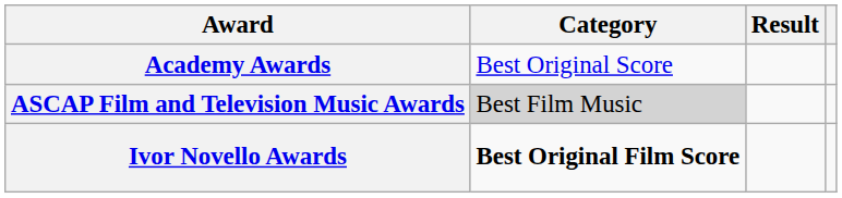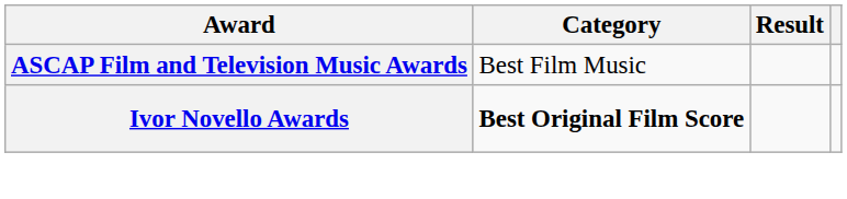 <table class="wikitable plainrowheaders sortable">
 <tr>
 <th scope="col">Award</th>
 <th scope="col">Category</th>
 <th scope="col">Result</th>
 <th scope="col" class="unsortable"></th>
 </tr>
 <tr>
-<th scope="row"><a href='#'>Academy Awards</a></th>
-<td><a href='#'>Best Original Score</a></td>
-<td></td>
-<td align="center"><br></td>
-</tr>
-<tr>
 <th scope="row"><a href='#'>ASCAP Film and Television Music Awards</a></th>
-<td style="background: lightgrey;">Best Film Music</td>
+<td>Best Film Music</td>
 <td></td>
 <td align="center"><br></td>
 </tr>
 <tr>
 <th scope="row"><a href='#'>Ivor Novello Awards</a></th>
 <td><strong>Best Original Film Score</strong></td>
 <td></td>
 <td align="center"><br><br></td>
 </tr>
 </table>
